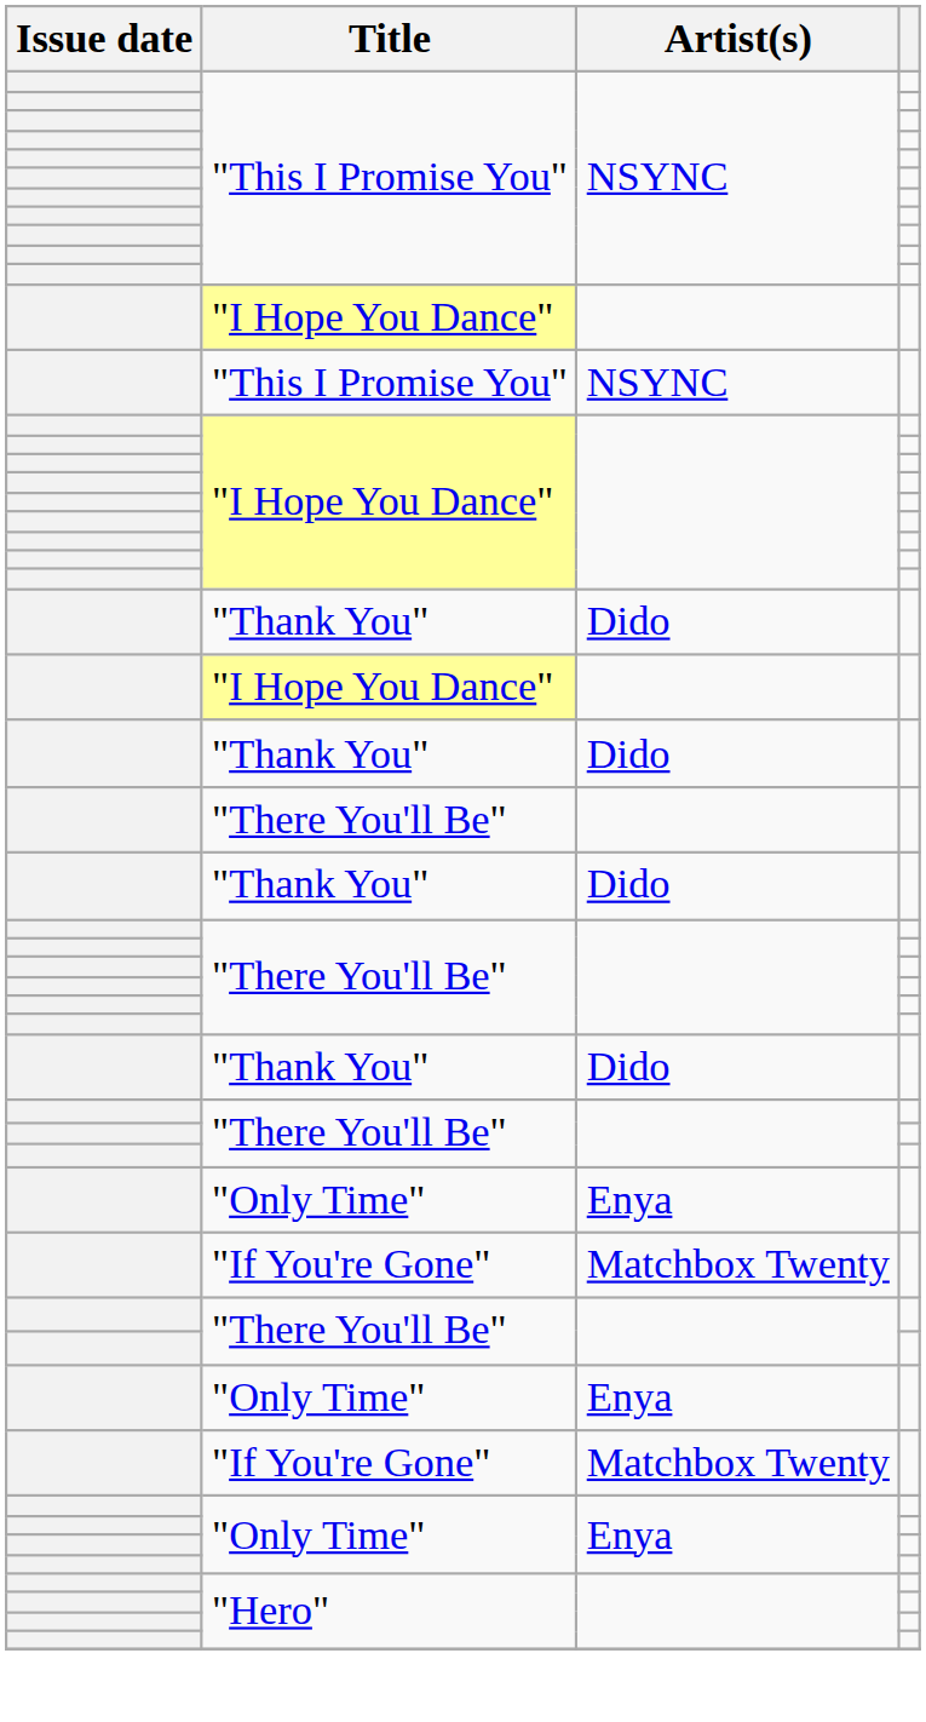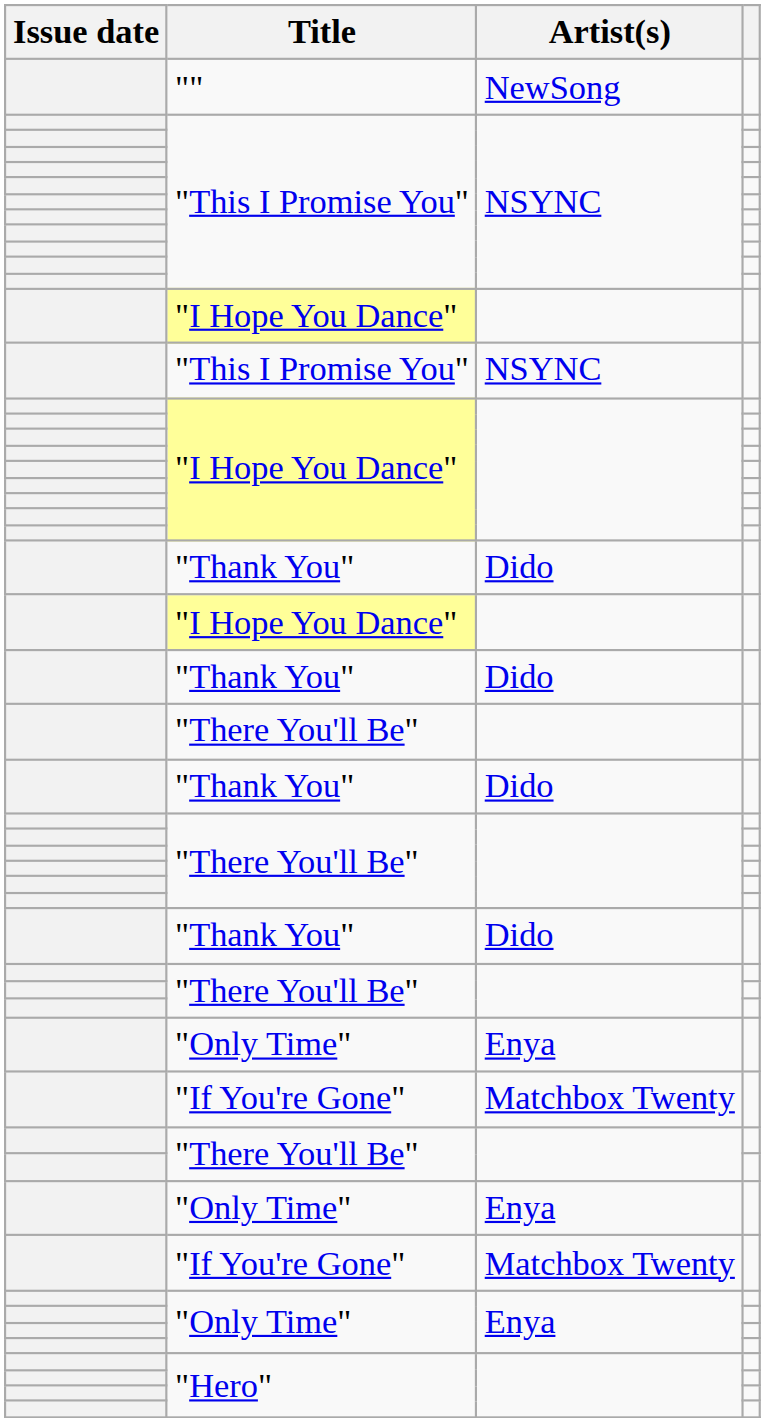 <table class="wikitable sortable plainrowheaders">
 <tr>
 <th scope=col>Issue date</th>
 <th scope=col>Title</th>
 <th scope=col>Artist(s)</th>
 <th scope=col class=unsortable></th>
+</tr>
+<tr>
+<th scope=row></th>
+<td rowspan="1">""</td>
+<td rowspan="1"><a href='#'>NewSong</a></td>
+<td align=center></td>
 </tr>
 <tr>
 <th scope=row></th>
 <td rowspan="11">"<a href='#'>This I Promise You</a>"</td>
 <td rowspan="11"><a href='#'>NSYNC</a></td>
 <td align=center></td>
 </tr>
 <tr>
 <th scope=row></th>
 <td align=center></td>
 </tr>
 <tr>
 <th scope=row></th>
 <td align=center></td>
 </tr>
 <tr>
 <th scope=row></th>
 <td align=center></td>
 </tr>
 <tr>
 <th scope=row></th>
 <td align=center></td>
 </tr>
 <tr>
 <th scope=row></th>
 <td align=center></td>
 </tr>
 <tr>
 <th scope=row></th>
 <td align=center></td>
 </tr>
 <tr>
 <th scope=row></th>
 <td align=center></td>
 </tr>
 <tr>
 <th scope=row></th>
 <td align=center></td>
 </tr>
 <tr>
 <th scope=row></th>
 <td align=center></td>
 </tr>
 <tr>
 <th scope=row></th>
 <td align=center></td>
 </tr>
 <tr>
 <th scope=row></th>
 <td bgcolor=#FFFF99 rowspan="1">"<a href='#'>I Hope You Dance</a>" </td>
 <td rowspan="1"></td>
 <td align=center></td>
 </tr>
 <tr>
 <th scope=row></th>
 <td rowspan="1">"<a href='#'>This I Promise You</a>"</td>
 <td rowspan="1"><a href='#'>NSYNC</a></td>
 <td align=center></td>
 </tr>
 <tr>
 <th scope=row></th>
 <td bgcolor=#FFFF99 rowspan="9">"<a href='#'>I Hope You Dance</a>" </td>
 <td rowspan="9"></td>
 <td align=center></td>
 </tr>
 <tr>
 <th scope=row></th>
 <td align=center></td>
 </tr>
 <tr>
 <th scope=row></th>
 <td align=center></td>
 </tr>
 <tr>
 <th scope=row></th>
 <td align=center></td>
 </tr>
 <tr>
 <th scope=row></th>
 <td align=center></td>
 </tr>
 <tr>
 <th scope=row></th>
 <td align=center></td>
 </tr>
 <tr>
 <th scope=row></th>
 <td align=center></td>
 </tr>
 <tr>
 <th scope=row></th>
 <td align=center></td>
 </tr>
 <tr>
 <th scope=row></th>
 <td align=center></td>
 </tr>
 <tr>
 <th scope=row></th>
 <td rowspan="1">"<a href='#'>Thank You</a>"</td>
 <td rowspan="1"><a href='#'>Dido</a></td>
 <td align=center></td>
 </tr>
 <tr>
 <th scope=row></th>
 <td bgcolor=#FFFF99 rowspan="1">"<a href='#'>I Hope You Dance</a>" </td>
 <td rowspan="1"></td>
 <td align=center></td>
 </tr>
 <tr>
 <th scope=row></th>
 <td rowspan="1">"<a href='#'>Thank You</a>"</td>
 <td rowspan="1"><a href='#'>Dido</a></td>
 <td align=center></td>
 </tr>
 <tr>
 <th scope=row></th>
 <td rowspan="1">"<a href='#'>There You'll Be</a>"</td>
 <td rowspan="1"></td>
 <td align=center></td>
 </tr>
 <tr>
 <th scope=row></th>
 <td rowspan="1">"<a href='#'>Thank You</a>"</td>
 <td rowspan="1"><a href='#'>Dido</a></td>
 <td align=center></td>
 </tr>
 <tr>
 <th scope=row></th>
 <td rowspan="6">"<a href='#'>There You'll Be</a>"</td>
 <td rowspan="6"></td>
 <td align=center></td>
 </tr>
 <tr>
 <th scope=row></th>
 <td align=center></td>
 </tr>
 <tr>
 <th scope=row></th>
 <td align=center></td>
 </tr>
 <tr>
 <th scope=row></th>
 <td align=center></td>
 </tr>
 <tr>
 <th scope=row></th>
 <td align=center></td>
 </tr>
 <tr>
 <th scope=row></th>
 <td align=center></td>
 </tr>
 <tr>
 <th scope=row></th>
 <td rowspan="1">"<a href='#'>Thank You</a>"</td>
 <td rowspan="1"><a href='#'>Dido</a></td>
 <td align=center></td>
 </tr>
 <tr>
 <th scope=row></th>
 <td rowspan="3">"<a href='#'>There You'll Be</a>"</td>
 <td rowspan="3"></td>
 <td align=center></td>
 </tr>
 <tr>
 <th scope=row></th>
 <td align=center></td>
 </tr>
 <tr>
 <th scope=row></th>
 <td align=center></td>
 </tr>
 <tr>
 <th scope=row></th>
 <td rowspan="1">"<a href='#'>Only Time</a>"</td>
 <td rowspan="1"><a href='#'>Enya</a></td>
 <td align=center></td>
 </tr>
 <tr>
 <th scope=row></th>
 <td rowspan="1">"<a href='#'>If You're Gone</a>"</td>
 <td rowspan="1"><a href='#'>Matchbox Twenty</a></td>
 <td align=center></td>
 </tr>
 <tr>
 <th scope=row></th>
 <td rowspan="2">"<a href='#'>There You'll Be</a>"</td>
 <td rowspan="2"></td>
 <td align=center></td>
 </tr>
 <tr>
 <th scope=row></th>
 <td align=center></td>
 </tr>
 <tr>
 <th scope=row></th>
 <td rowspan="1">"<a href='#'>Only Time</a>"</td>
 <td rowspan="1"><a href='#'>Enya</a></td>
 <td align=center></td>
 </tr>
 <tr>
 <th scope=row></th>
 <td rowspan="1">"<a href='#'>If You're Gone</a>"</td>
 <td rowspan="1"><a href='#'>Matchbox Twenty</a></td>
 <td align=center></td>
 </tr>
 <tr>
 <th scope=row></th>
 <td rowspan="4">"<a href='#'>Only Time</a>"</td>
 <td rowspan="4"><a href='#'>Enya</a></td>
 <td align=center></td>
 </tr>
 <tr>
 <th scope=row></th>
 <td align=center></td>
 </tr>
 <tr>
 <th scope=row></th>
 <td align=center></td>
 </tr>
 <tr>
 <th scope=row></th>
 <td align=center></td>
 </tr>
 <tr>
 <th scope=row></th>
 <td rowspan="4">"<a href='#'>Hero</a>"</td>
 <td rowspan="4"></td>
 <td align=center></td>
 </tr>
 <tr>
 <th scope=row></th>
 <td align=center></td>
 </tr>
 <tr>
 <th scope=row></th>
 <td align=center></td>
 </tr>
 <tr>
 <th scope=row></th>
 <td align=center></td>
 </tr>
 <tr>
 </tr>
 </table>
